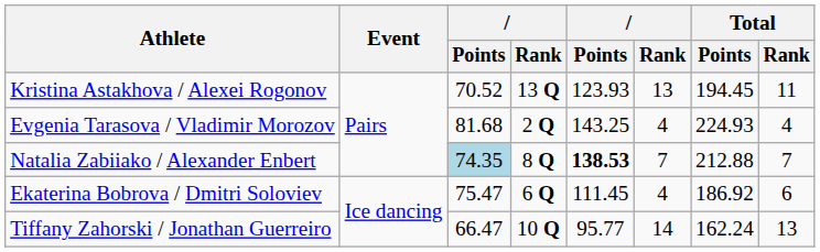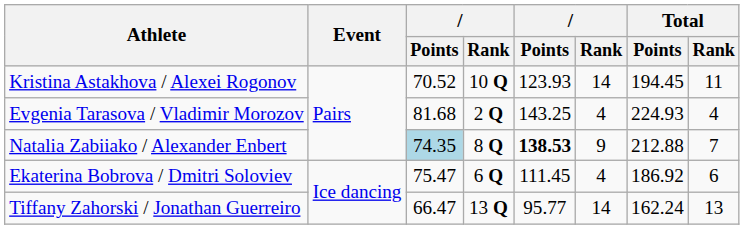 <table class="wikitable" style="font-size:90%">
 <tr>
 <th rowspan="2">Athlete</th>
 <th rowspan="2">Event</th>
 <th colspan="2"> / </th>
 <th colspan="2"> / </th>
 <th colspan="2">Total</th>
 </tr>
 <tr style="font-size:95%">
 <th>Points</th>
 <th>Rank</th>
 <th>Points</th>
 <th>Rank</th>
 <th>Points</th>
 <th>Rank</th>
 </tr>
 <tr align=center>
 <td align=left><a href='#'>Kristina Astakhova</a> / <a href='#'>Alexei Rogonov</a></td>
 <td align=left rowspan="3"><a href='#'>Pairs</a></td>
 <td>70.52</td>
-<td>13 <strong>Q</strong></td>
+<td>10 <strong>Q</strong></td>
 <td>123.93</td>
-<td>13</td>
+<td>14</td>
 <td>194.45</td>
 <td>11</td>
 </tr>
 <tr align=center>
 <td align=left><a href='#'>Evgenia Tarasova</a> / <a href='#'>Vladimir Morozov</a></td>
 <td>81.68</td>
 <td>2 <strong>Q</strong></td>
 <td>143.25</td>
 <td>4</td>
 <td>224.93</td>
 <td>4</td>
 </tr>
 <tr align=center>
 <td align=left><a href='#'>Natalia Zabiiako</a> / <a href='#'>Alexander Enbert</a></td>
 <td style="background: lightblue;">74.35</td>
 <td>8 <strong>Q</strong></td>
 <td><strong>138.53</strong></td>
-<td>7</td>
+<td>9</td>
 <td>212.88</td>
 <td>7</td>
 </tr>
 <tr align=center>
 <td align=left><a href='#'>Ekaterina Bobrova</a> / <a href='#'>Dmitri Soloviev</a></td>
 <td align=left rowspan="2"><a href='#'>Ice dancing</a></td>
 <td>75.47</td>
 <td>6 <strong>Q</strong></td>
 <td>111.45</td>
 <td>4</td>
 <td>186.92</td>
 <td>6</td>
 </tr>
 <tr align=center>
 <td align=left><a href='#'>Tiffany Zahorski</a> / <a href='#'>Jonathan Guerreiro</a></td>
 <td>66.47</td>
-<td>10 <strong>Q</strong></td>
+<td>13 <strong>Q</strong></td>
 <td>95.77</td>
 <td>14</td>
 <td>162.24</td>
 <td>13</td>
 </tr>
 </table>
